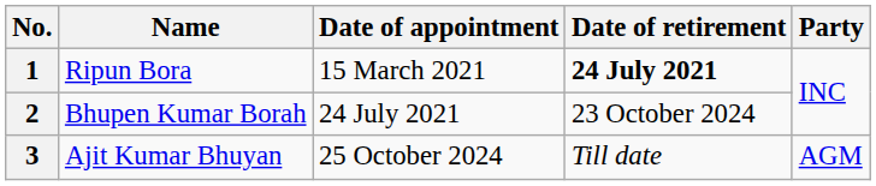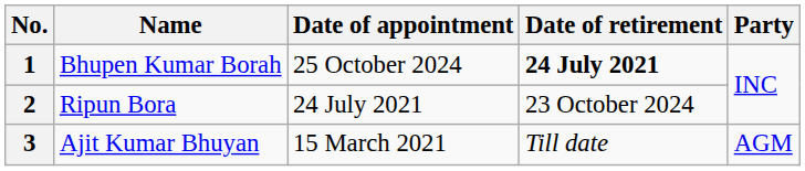 <table class="wikitable sortable">
 <tr>
 <th>No.</th>
 <th>Name</th>
 <th>Date of appointment</th>
 <th>Date of retirement</th>
 <th>Party</th>
 </tr>
 <tr>
 <th>1</th>
-<td><a href='#'>Ripun Bora</a></td>
-<td>15 March 2021</td>
+<td><a href='#'>Bhupen Kumar Borah</a></td>
+<td>25 October 2024</td>
 <td><strong>24 July 2021</strong></td>
 <td rowspan="2"><a href='#'>INC</a></td>
 </tr>
 <tr>
 <th>2</th>
-<td><a href='#'>Bhupen Kumar Borah</a></td>
+<td><a href='#'>Ripun Bora</a></td>
 <td>24 July 2021</td>
 <td>23 October 2024</td>
 </tr>
 <tr>
 <th>3</th>
 <td><a href='#'>Ajit Kumar Bhuyan</a></td>
-<td>25 October 2024</td>
+<td>15 March 2021</td>
 <td><em>Till date</em></td>
 <td><a href='#'>AGM</a></td>
 </tr>
 </table>
